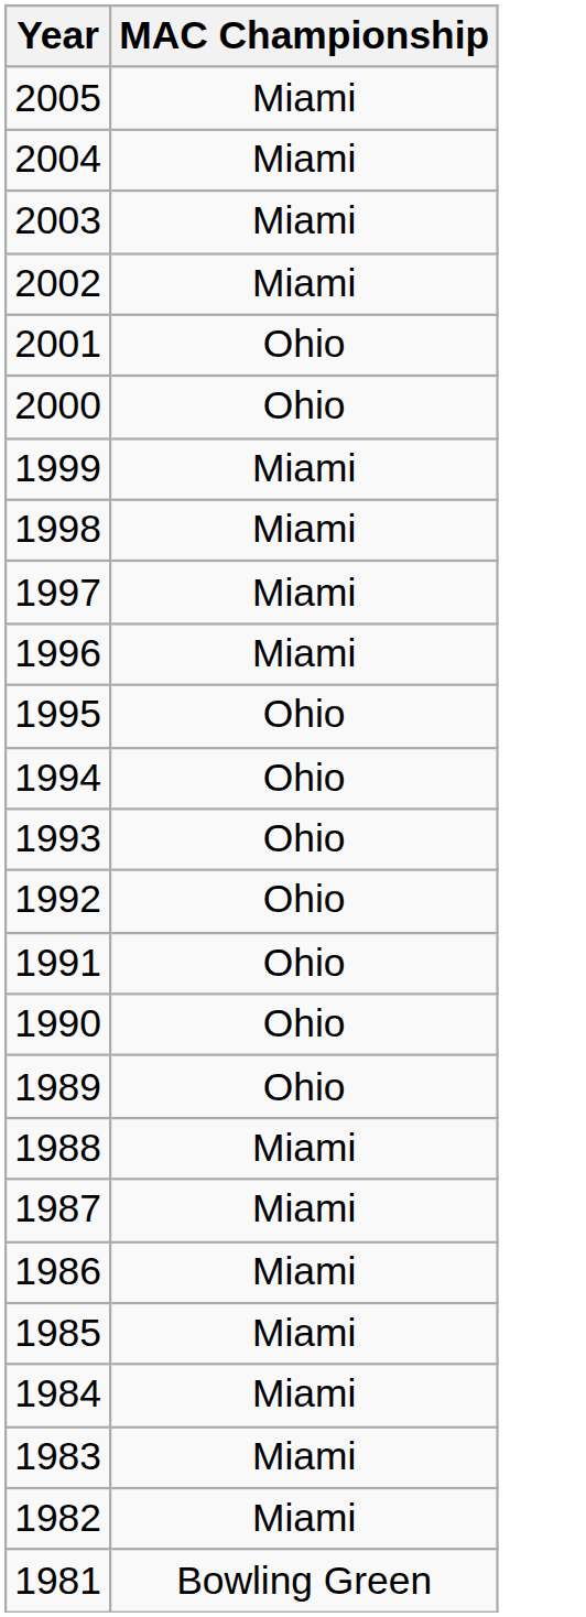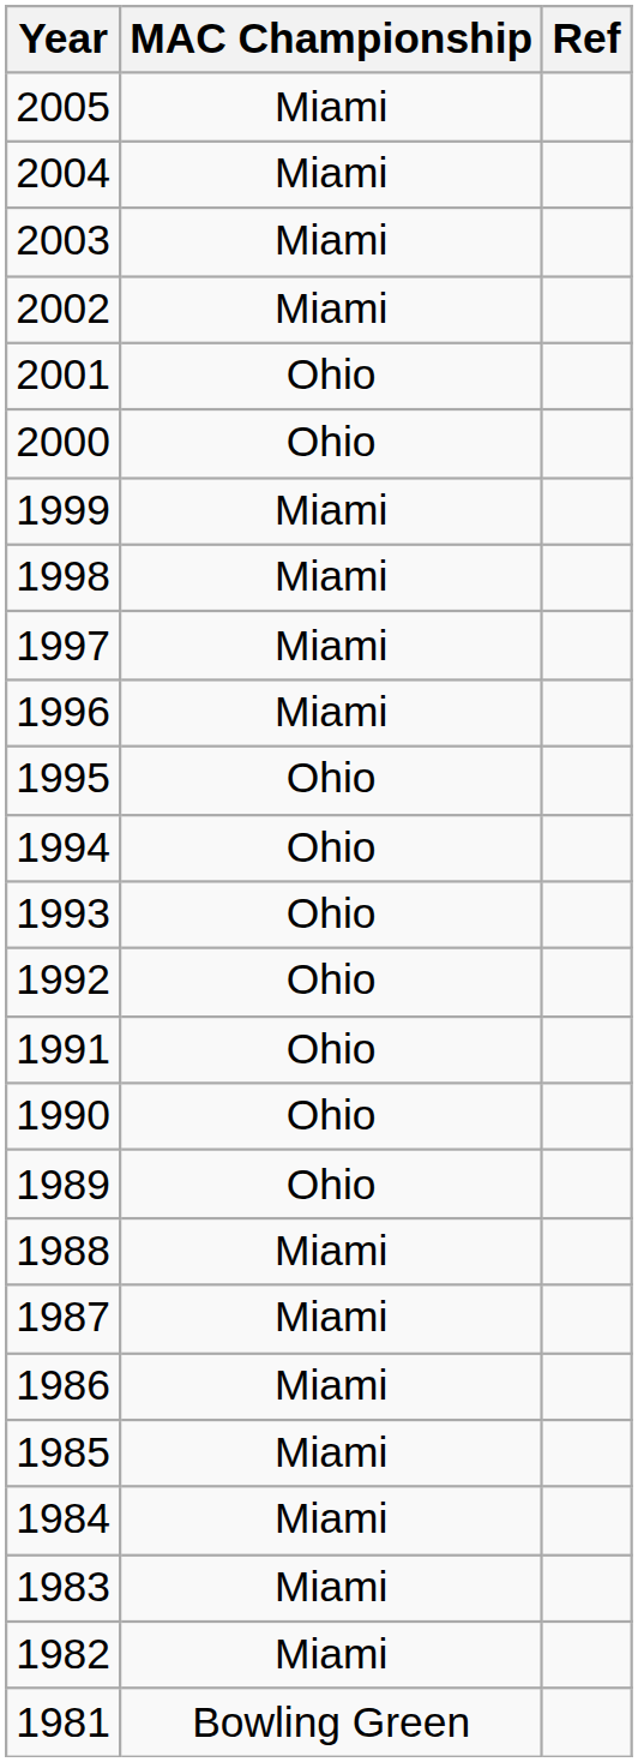 <table class="wikitable" style="text-align:center" cellpadding=2 cellspacing=2>
 <tr>
 <th>Year</th>
 <th>MAC Championship</th>
+<th>Ref</th>
 </tr>
 <tr>
 <td>2005</td>
 <td>Miami</td>
+<td></td>
 </tr>
 <tr>
 <td>2004</td>
 <td>Miami</td>
+<td></td>
 </tr>
 <tr>
 <td>2003</td>
 <td>Miami</td>
+<td></td>
 </tr>
 <tr>
 <td>2002</td>
 <td>Miami</td>
+<td></td>
 </tr>
 <tr>
 <td>2001</td>
 <td>Ohio</td>
+<td></td>
 </tr>
 <tr>
 <td>2000</td>
 <td>Ohio</td>
+<td></td>
 </tr>
 <tr>
 <td>1999</td>
 <td>Miami</td>
+<td></td>
 </tr>
 <tr>
 <td>1998</td>
 <td>Miami</td>
+<td></td>
 </tr>
 <tr>
 <td>1997</td>
 <td>Miami</td>
+<td></td>
 </tr>
 <tr>
 <td>1996</td>
 <td>Miami</td>
+<td></td>
 </tr>
 <tr>
 <td>1995</td>
 <td>Ohio</td>
+<td></td>
 </tr>
 <tr>
 <td>1994</td>
 <td>Ohio</td>
+<td></td>
 </tr>
 <tr>
 <td>1993</td>
 <td>Ohio</td>
+<td></td>
 </tr>
 <tr>
 <td>1992</td>
 <td>Ohio</td>
+<td></td>
 </tr>
 <tr>
 <td>1991</td>
 <td>Ohio</td>
+<td></td>
 </tr>
 <tr>
 <td>1990</td>
 <td>Ohio</td>
+<td></td>
 </tr>
 <tr>
 <td>1989</td>
 <td>Ohio</td>
+<td></td>
 </tr>
 <tr>
 <td>1988</td>
 <td>Miami</td>
+<td></td>
 </tr>
 <tr>
 <td>1987</td>
 <td>Miami</td>
+<td></td>
 </tr>
 <tr>
 <td>1986</td>
 <td>Miami</td>
+<td></td>
 </tr>
 <tr>
 <td>1985</td>
 <td>Miami</td>
+<td></td>
 </tr>
 <tr>
 <td>1984</td>
 <td>Miami</td>
+<td></td>
 </tr>
 <tr>
 <td>1983</td>
 <td>Miami</td>
+<td></td>
 </tr>
 <tr>
 <td>1982</td>
 <td>Miami</td>
+<td></td>
 </tr>
 <tr>
 <td>1981</td>
 <td>Bowling Green</td>
+<td></td>
 </tr>
 </table>
